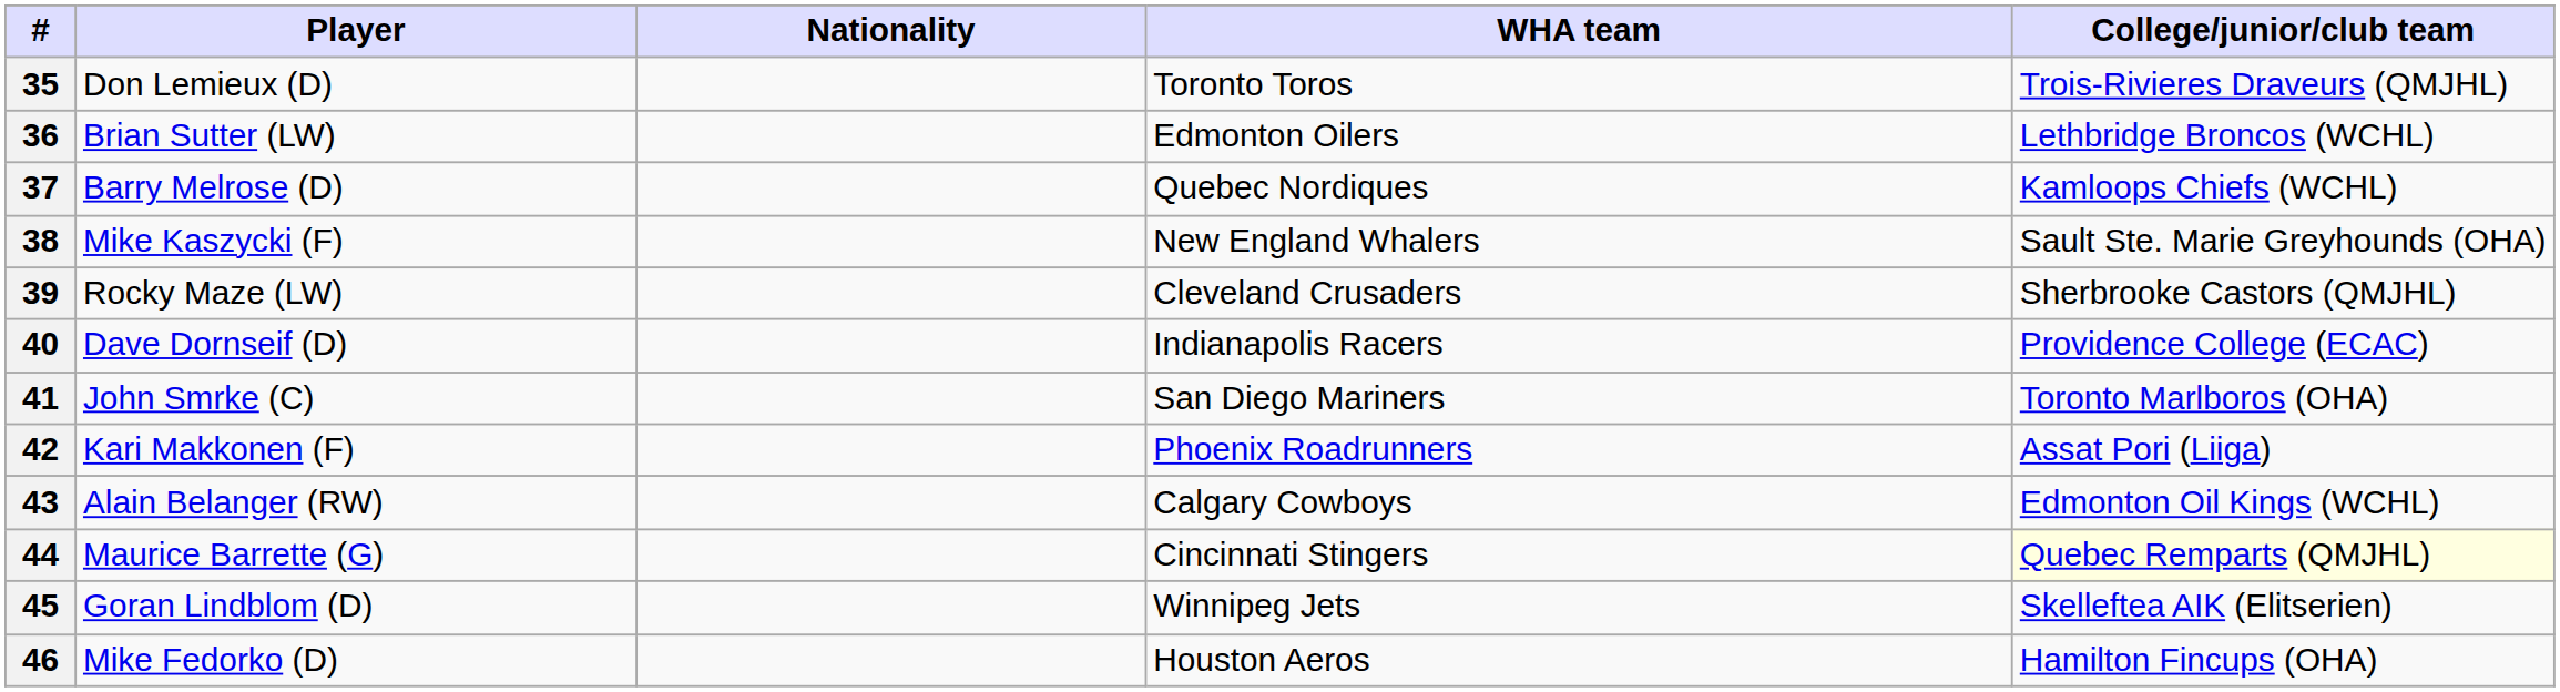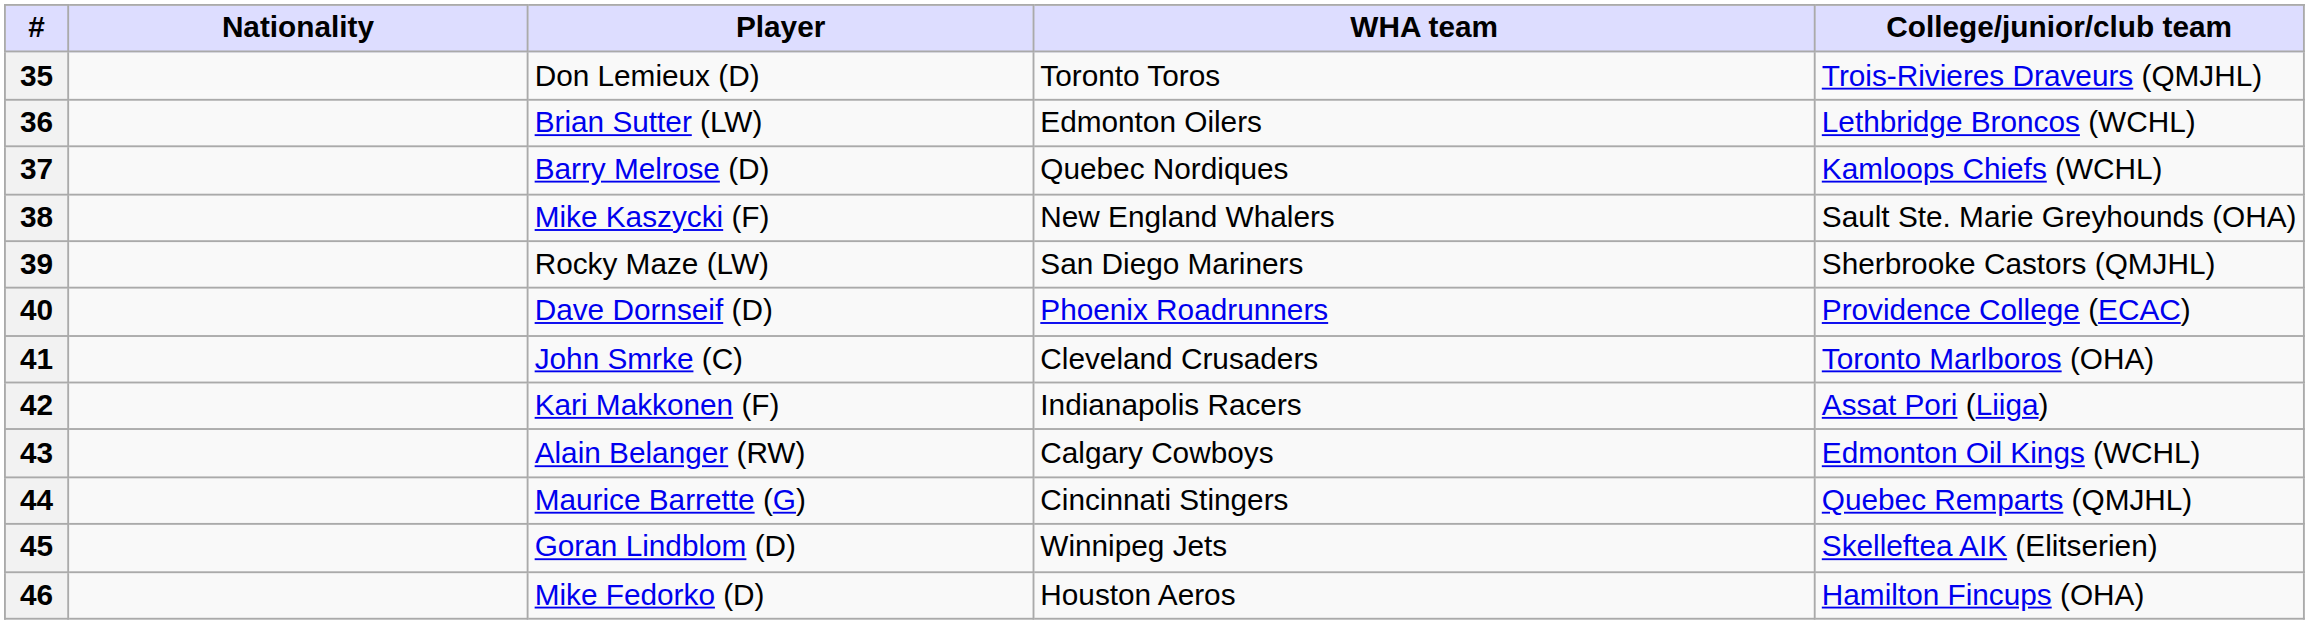 <table class="wikitable">
 <tr>
 <th style="background:#ddf; width:2.75%;">#</th>
+<th style="background:#ddf; width:20.0%;">Nationality</th>
 <th style="background:#ddf; width:22.0%;">Player</th>
-<th style="background:#ddf; width:20.0%;">Nationality</th>
 <th style="background:#ddf; width:34.0%;">WHA team</th>
 <th style="background:#ddf; width:100.0%;">College/junior/club team</th>
 </tr>
 <tr>
 <th>35</th>
+<td></td>
 <td>Don Lemieux (D)</td>
-<td></td>
 <td>Toronto Toros</td>
 <td><a href='#'>Trois-Rivieres Draveurs</a> (QMJHL)</td>
 </tr>
 <tr>
 <th>36</th>
+<td></td>
 <td><a href='#'>Brian Sutter</a> (LW)</td>
-<td></td>
 <td>Edmonton Oilers</td>
 <td><a href='#'>Lethbridge Broncos</a> (WCHL)</td>
 </tr>
 <tr>
 <th>37</th>
+<td></td>
 <td><a href='#'>Barry Melrose</a> (D)</td>
-<td></td>
 <td>Quebec Nordiques</td>
 <td><a href='#'>Kamloops Chiefs</a> (WCHL)</td>
 </tr>
 <tr>
 <th>38</th>
+<td></td>
 <td><a href='#'>Mike Kaszycki</a> (F)</td>
-<td></td>
 <td>New England Whalers</td>
 <td>Sault Ste. Marie Greyhounds (OHA)</td>
 </tr>
 <tr>
 <th>39</th>
+<td></td>
 <td>Rocky Maze (LW)</td>
-<td></td>
-<td>Cleveland Crusaders</td>
+<td>San Diego Mariners</td>
 <td>Sherbrooke Castors (QMJHL)</td>
 </tr>
 <tr>
 <th>40</th>
+<td></td>
 <td><a href='#'>Dave Dornseif</a> (D)</td>
-<td></td>
-<td>Indianapolis Racers</td>
+<td><a href='#'>Phoenix Roadrunners</a></td>
 <td><a href='#'>Providence College</a> (<a href='#'>ECAC</a>)</td>
 </tr>
 <tr>
 <th>41</th>
+<td></td>
 <td><a href='#'>John Smrke</a> (C)</td>
-<td></td>
-<td>San Diego Mariners</td>
+<td>Cleveland Crusaders</td>
 <td><a href='#'>Toronto Marlboros</a> (OHA)</td>
 </tr>
 <tr>
 <th>42</th>
+<td></td>
 <td><a href='#'>Kari Makkonen</a> (F)</td>
-<td></td>
-<td><a href='#'>Phoenix Roadrunners</a></td>
+<td>Indianapolis Racers</td>
 <td><a href='#'>Assat Pori</a> (<a href='#'>Liiga</a>)</td>
 </tr>
 <tr>
 <th>43</th>
+<td></td>
 <td><a href='#'>Alain Belanger</a> (RW)</td>
-<td></td>
 <td>Calgary Cowboys</td>
 <td><a href='#'>Edmonton Oil Kings</a> (WCHL)</td>
 </tr>
 <tr>
 <th>44</th>
+<td></td>
 <td><a href='#'>Maurice Barrette</a> (<a href='#'>G</a>)</td>
-<td></td>
 <td>Cincinnati Stingers</td>
-<td style="background: lightyellow;"><a href='#'>Quebec Remparts</a> (QMJHL)</td>
+<td><a href='#'>Quebec Remparts</a> (QMJHL)</td>
 </tr>
 <tr>
 <th>45</th>
+<td></td>
 <td><a href='#'>Goran Lindblom</a> (D)</td>
-<td></td>
 <td>Winnipeg Jets</td>
 <td><a href='#'>Skelleftea AIK</a> (Elitserien)</td>
 </tr>
 <tr>
 <th>46</th>
+<td></td>
 <td><a href='#'>Mike Fedorko</a> (D)</td>
-<td></td>
 <td>Houston Aeros</td>
 <td><a href='#'>Hamilton Fincups</a> (OHA)</td>
 </tr>
 </table>
